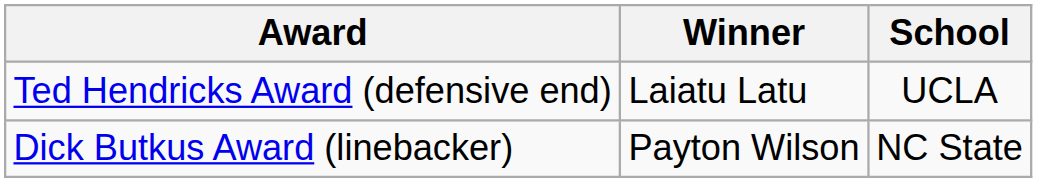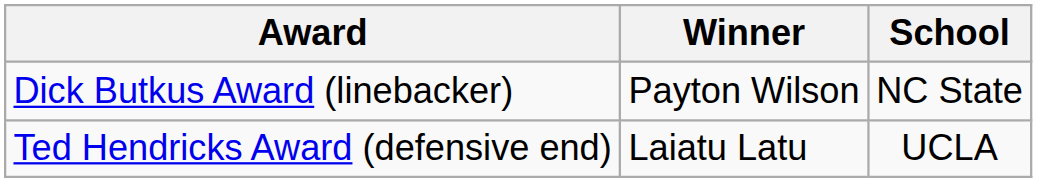 <table class="wikitable sortable">
 <tr>
 <th>Award</th>
 <th>Winner</th>
 <th>School</th>
 </tr>
 <tr>
+<td><a href='#'>Dick Butkus Award</a> (linebacker)</td>
+<td>Payton Wilson</td>
+<td align="center">NC State</td>
+</tr>
+<tr>
 <td><a href='#'>Ted Hendricks Award</a> (defensive end)</td>
 <td>Laiatu Latu</td>
 <td align="center">UCLA</td>
 </tr>
-<tr>
-<td><a href='#'>Dick Butkus Award</a> (linebacker)</td>
-<td>Payton Wilson</td>
-<td align="center">NC State</td>
-</tr>
 </table>
